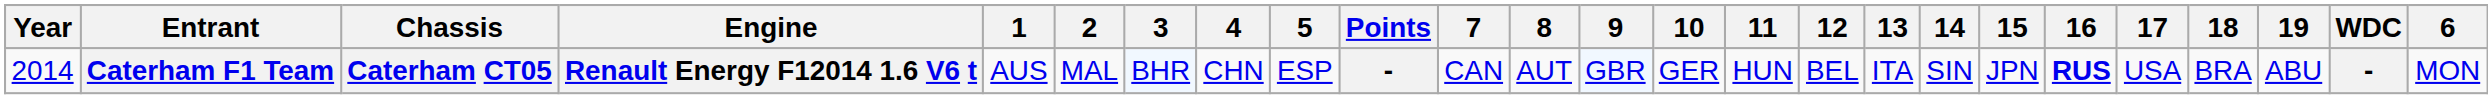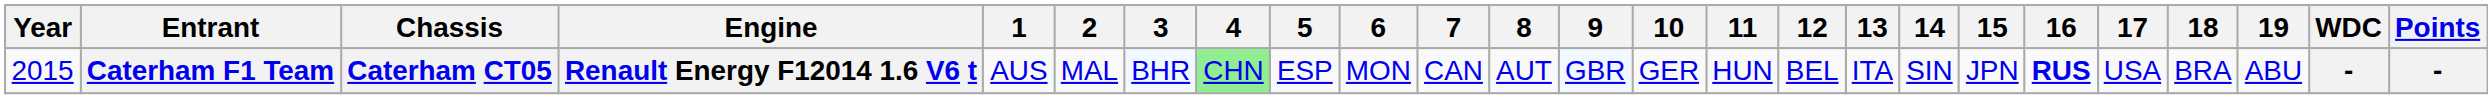 <table class="wikitable" style="font-size: 85%; text-align: center">
 <tr>
 <th>Year</th>
 <th>Entrant</th>
 <th>Chassis</th>
 <th>Engine</th>
 <th>1</th>
 <th>2</th>
 <th>3</th>
 <th>4</th>
 <th>5</th>
-<th><a href='#'>Points</a></th>
+<th>6</th>
 <th>7</th>
 <th>8</th>
 <th>9</th>
 <th>10</th>
 <th>11</th>
 <th>12</th>
 <th>13</th>
 <th>14</th>
 <th>15</th>
 <th>16</th>
 <th>17</th>
 <th>18</th>
 <th>19</th>
 <th>WDC</th>
-<th>6</th>
+<th><a href='#'>Points</a></th>
 </tr>
 <tr>
-<td><a href='#'>2014</a></td>
+<td><a href='#'>2015</a></td>
 <th nowrap><a href='#'>Caterham F1 Team</a></th>
 <th nowrap><a href='#'>Caterham</a> <a href='#'>CT05</a></th>
 <th nowrap><a href='#'>Renault</a> Energy F12014 1.6 <a href='#'>V6</a> <a href='#'>t</a></th>
 <td><a href='#'>AUS</a></td>
 <td><a href='#'>MAL</a></td>
 <td style="background:#F1F8FF;"><a href='#'>BHR</a><br></td>
-<td><a href='#'>CHN</a></td>
+<td style="background: lightgreen;"><a href='#'>CHN</a></td>
 <td><a href='#'>ESP</a></td>
-<th>-</th>
+<td><a href='#'>MON</a></td>
 <td><a href='#'>CAN</a></td>
 <td><a href='#'>AUT</a></td>
 <td style="background:#F1F8FF;"><a href='#'>GBR</a><br></td>
 <td><a href='#'>GER</a></td>
 <td><a href='#'>HUN</a></td>
 <td><a href='#'>BEL</a></td>
 <td><a href='#'>ITA</a></td>
 <td><a href='#'>SIN</a></td>
 <td><a href='#'>JPN</a></td>
 <td><strong><a href='#'>RUS</a></strong></td>
 <td><a href='#'>USA</a></td>
 <td><a href='#'>BRA</a></td>
 <td><a href='#'>ABU</a></td>
 <th>-</th>
-<td><a href='#'>MON</a></td>
+<th>-</th>
 </tr>
 </table>
